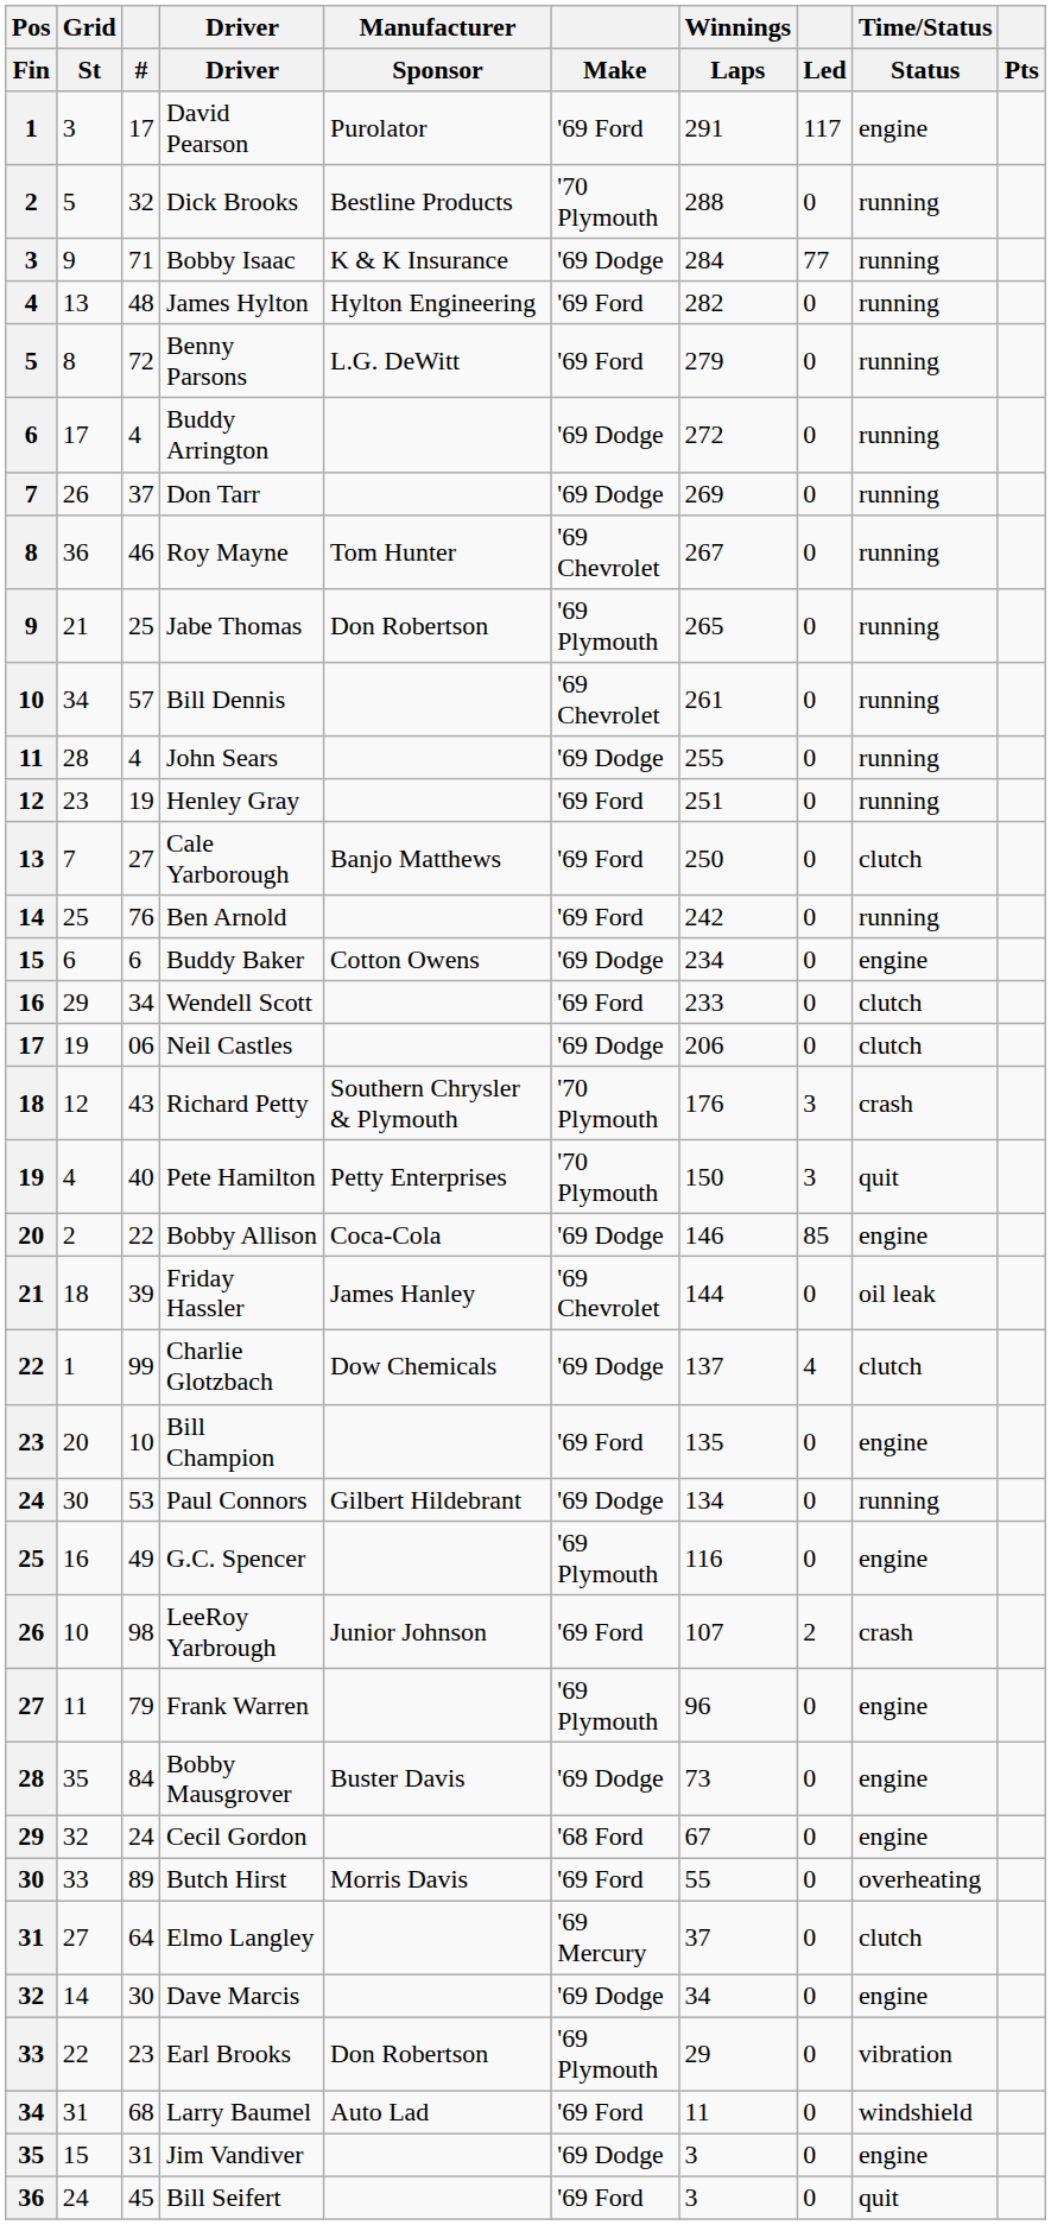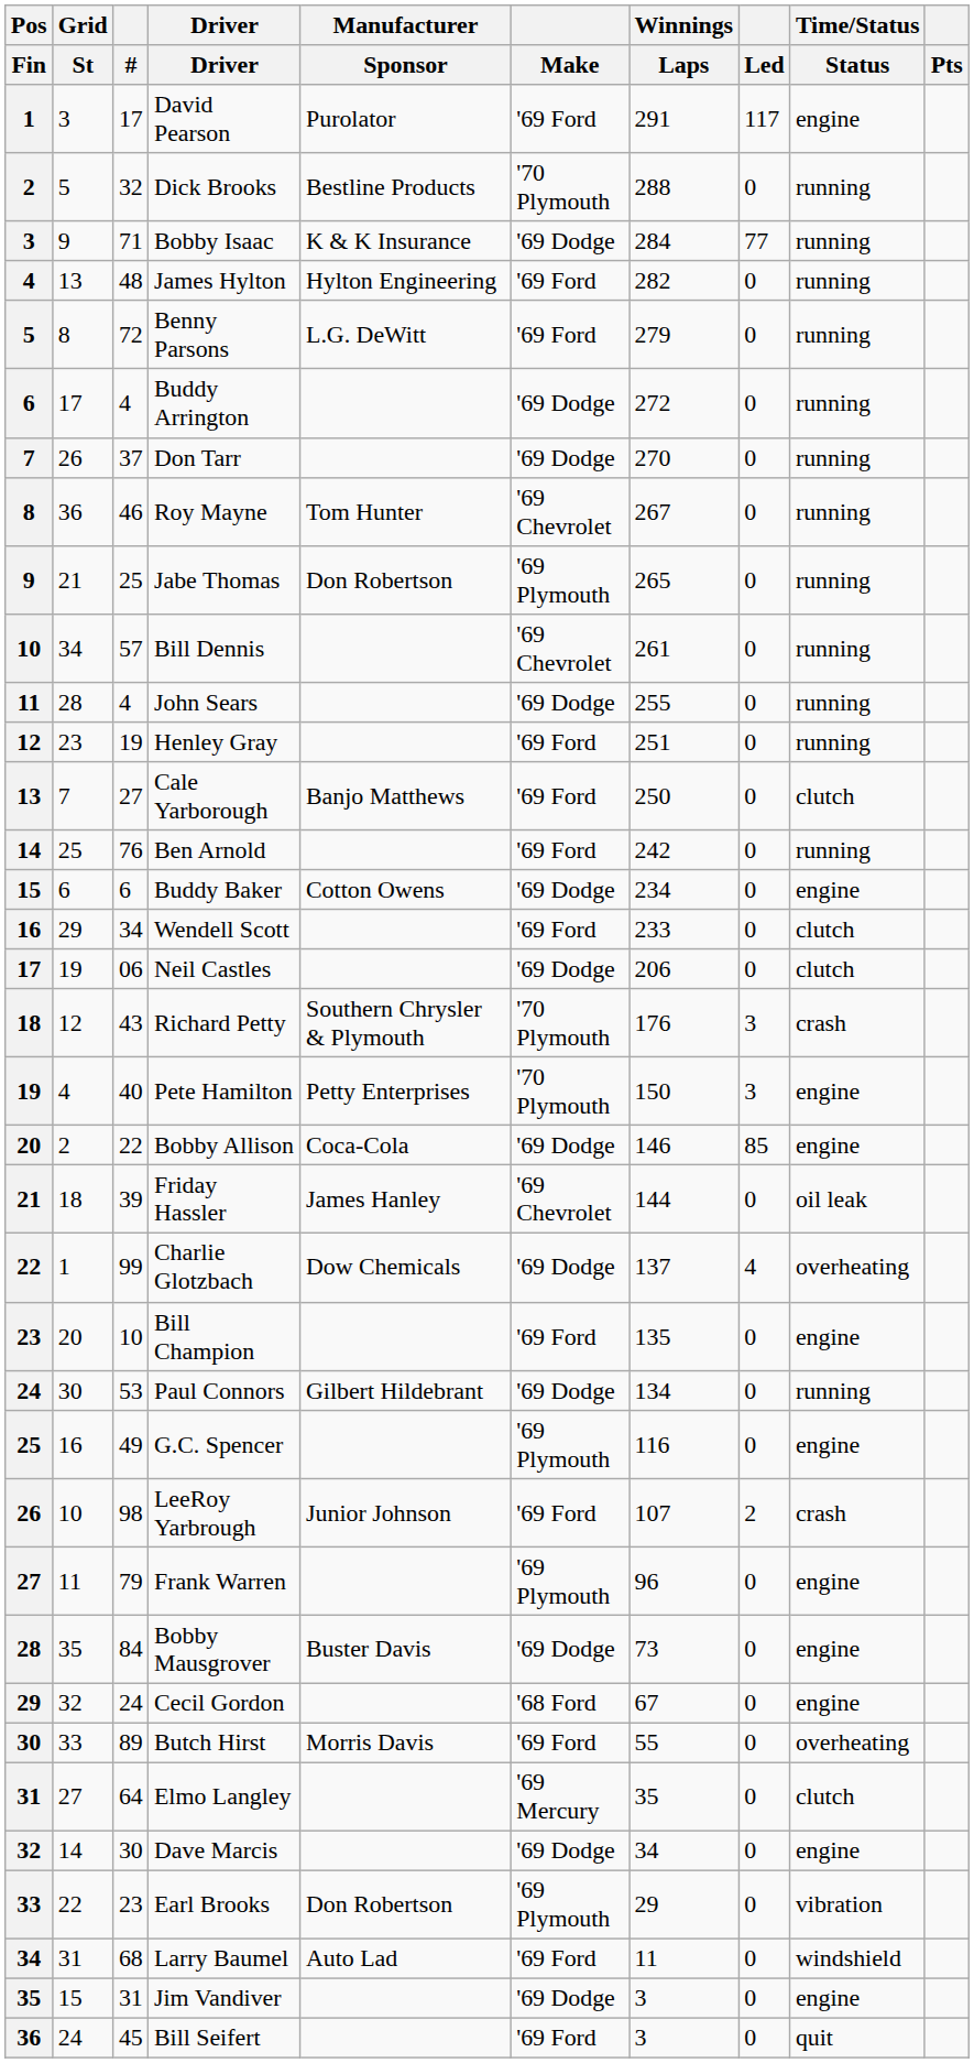 <table class="wikitable" style="font-size:95%">
 <tr>
 <th>Pos</th>
 <th>Grid</th>
 <th></th>
 <th>Driver</th>
 <th>Manufacturer</th>
 <th></th>
 <th>Winnings</th>
 <th></th>
 <th>Time/Status</th>
 <th></th>
 </tr>
 <tr>
 <th>Fin</th>
 <th>St</th>
 <th>#</th>
 <th>Driver</th>
 <th>Sponsor</th>
 <th>Make</th>
 <th>Laps</th>
 <th>Led</th>
 <th>Status</th>
 <th>Pts</th>
 </tr>
 <tr>
 <th>1</th>
 <td>3</td>
 <td>17</td>
 <td>David Pearson</td>
 <td>Purolator</td>
 <td>'69 Ford</td>
 <td>291</td>
 <td>117</td>
 <td>engine</td>
 <td></td>
 </tr>
 <tr>
 <th>2</th>
 <td>5</td>
 <td>32</td>
 <td>Dick Brooks</td>
 <td>Bestline Products</td>
 <td>'70 Plymouth</td>
 <td>288</td>
 <td>0</td>
 <td>running</td>
 <td></td>
 </tr>
 <tr>
 <th>3</th>
 <td>9</td>
 <td>71</td>
 <td>Bobby Isaac</td>
 <td>K & K Insurance</td>
 <td>'69 Dodge</td>
 <td>284</td>
 <td>77</td>
 <td>running</td>
 <td></td>
 </tr>
 <tr>
 <th>4</th>
 <td>13</td>
 <td>48</td>
 <td>James Hylton</td>
 <td>Hylton Engineering</td>
 <td>'69 Ford</td>
 <td>282</td>
 <td>0</td>
 <td>running</td>
 <td></td>
 </tr>
 <tr>
 <th>5</th>
 <td>8</td>
 <td>72</td>
 <td>Benny Parsons</td>
 <td>L.G. DeWitt</td>
 <td>'69 Ford</td>
 <td>279</td>
 <td>0</td>
 <td>running</td>
 <td></td>
 </tr>
 <tr>
 <th>6</th>
 <td>17</td>
 <td>4</td>
 <td>Buddy Arrington</td>
 <td></td>
 <td>'69 Dodge</td>
 <td>272</td>
 <td>0</td>
 <td>running</td>
 <td></td>
 </tr>
 <tr>
 <th>7</th>
 <td>26</td>
 <td>37</td>
 <td>Don Tarr</td>
 <td></td>
 <td>'69 Dodge</td>
-<td>269</td>
+<td>270</td>
 <td>0</td>
 <td>running</td>
 <td></td>
 </tr>
 <tr>
 <th>8</th>
 <td>36</td>
 <td>46</td>
 <td>Roy Mayne</td>
 <td>Tom Hunter</td>
 <td>'69 Chevrolet</td>
 <td>267</td>
 <td>0</td>
 <td>running</td>
 <td></td>
 </tr>
 <tr>
 <th>9</th>
 <td>21</td>
 <td>25</td>
 <td>Jabe Thomas</td>
 <td>Don Robertson</td>
 <td>'69 Plymouth</td>
 <td>265</td>
 <td>0</td>
 <td>running</td>
 <td></td>
 </tr>
 <tr>
 <th>10</th>
 <td>34</td>
 <td>57</td>
 <td>Bill Dennis</td>
 <td></td>
 <td>'69 Chevrolet</td>
 <td>261</td>
 <td>0</td>
 <td>running</td>
 <td></td>
 </tr>
 <tr>
 <th>11</th>
 <td>28</td>
 <td>4</td>
 <td>John Sears</td>
 <td></td>
 <td>'69 Dodge</td>
 <td>255</td>
 <td>0</td>
 <td>running</td>
 <td></td>
 </tr>
 <tr>
 <th>12</th>
 <td>23</td>
 <td>19</td>
 <td>Henley Gray</td>
 <td></td>
 <td>'69 Ford</td>
 <td>251</td>
 <td>0</td>
 <td>running</td>
 <td></td>
 </tr>
 <tr>
 <th>13</th>
 <td>7</td>
 <td>27</td>
 <td>Cale Yarborough</td>
 <td>Banjo Matthews</td>
 <td>'69 Ford</td>
 <td>250</td>
 <td>0</td>
 <td>clutch</td>
 <td></td>
 </tr>
 <tr>
 <th>14</th>
 <td>25</td>
 <td>76</td>
 <td>Ben Arnold</td>
 <td></td>
 <td>'69 Ford</td>
 <td>242</td>
 <td>0</td>
 <td>running</td>
 <td></td>
 </tr>
 <tr>
 <th>15</th>
 <td>6</td>
 <td>6</td>
 <td>Buddy Baker</td>
 <td>Cotton Owens</td>
 <td>'69 Dodge</td>
 <td>234</td>
 <td>0</td>
 <td>engine</td>
 <td></td>
 </tr>
 <tr>
 <th>16</th>
 <td>29</td>
 <td>34</td>
 <td>Wendell Scott</td>
 <td></td>
 <td>'69 Ford</td>
 <td>233</td>
 <td>0</td>
 <td>clutch</td>
 <td></td>
 </tr>
 <tr>
 <th>17</th>
 <td>19</td>
 <td>06</td>
 <td>Neil Castles</td>
 <td></td>
 <td>'69 Dodge</td>
 <td>206</td>
 <td>0</td>
 <td>clutch</td>
 <td></td>
 </tr>
 <tr>
 <th>18</th>
 <td>12</td>
 <td>43</td>
 <td>Richard Petty</td>
 <td>Southern Chrysler & Plymouth</td>
 <td>'70 Plymouth</td>
 <td>176</td>
 <td>3</td>
 <td>crash</td>
 <td></td>
 </tr>
 <tr>
 <th>19</th>
 <td>4</td>
 <td>40</td>
 <td>Pete Hamilton</td>
 <td>Petty Enterprises</td>
 <td>'70 Plymouth</td>
 <td>150</td>
 <td>3</td>
-<td>quit</td>
+<td>engine</td>
 <td></td>
 </tr>
 <tr>
 <th>20</th>
 <td>2</td>
 <td>22</td>
 <td>Bobby Allison</td>
 <td>Coca-Cola</td>
 <td>'69 Dodge</td>
 <td>146</td>
 <td>85</td>
 <td>engine</td>
 <td></td>
 </tr>
 <tr>
 <th>21</th>
 <td>18</td>
 <td>39</td>
 <td>Friday Hassler</td>
 <td>James Hanley</td>
 <td>'69 Chevrolet</td>
 <td>144</td>
 <td>0</td>
 <td>oil leak</td>
 <td></td>
 </tr>
 <tr>
 <th>22</th>
 <td>1</td>
 <td>99</td>
 <td>Charlie Glotzbach</td>
 <td>Dow Chemicals</td>
 <td>'69 Dodge</td>
 <td>137</td>
 <td>4</td>
-<td>clutch</td>
+<td>overheating</td>
 <td></td>
 </tr>
 <tr>
 <th>23</th>
 <td>20</td>
 <td>10</td>
 <td>Bill Champion</td>
 <td></td>
 <td>'69 Ford</td>
 <td>135</td>
 <td>0</td>
 <td>engine</td>
 <td></td>
 </tr>
 <tr>
 <th>24</th>
 <td>30</td>
 <td>53</td>
 <td>Paul Connors</td>
 <td>Gilbert Hildebrant</td>
 <td>'69 Dodge</td>
 <td>134</td>
 <td>0</td>
 <td>running</td>
 <td></td>
 </tr>
 <tr>
 <th>25</th>
 <td>16</td>
 <td>49</td>
 <td>G.C. Spencer</td>
 <td></td>
 <td>'69 Plymouth</td>
 <td>116</td>
 <td>0</td>
 <td>engine</td>
 <td></td>
 </tr>
 <tr>
 <th>26</th>
 <td>10</td>
 <td>98</td>
 <td>LeeRoy Yarbrough</td>
 <td>Junior Johnson</td>
 <td>'69 Ford</td>
 <td>107</td>
 <td>2</td>
 <td>crash</td>
 <td></td>
 </tr>
 <tr>
 <th>27</th>
 <td>11</td>
 <td>79</td>
 <td>Frank Warren</td>
 <td></td>
 <td>'69 Plymouth</td>
 <td>96</td>
 <td>0</td>
 <td>engine</td>
 <td></td>
 </tr>
 <tr>
 <th>28</th>
 <td>35</td>
 <td>84</td>
 <td>Bobby Mausgrover</td>
 <td>Buster Davis</td>
 <td>'69 Dodge</td>
 <td>73</td>
 <td>0</td>
 <td>engine</td>
 <td></td>
 </tr>
 <tr>
 <th>29</th>
 <td>32</td>
 <td>24</td>
 <td>Cecil Gordon</td>
 <td></td>
 <td>'68 Ford</td>
 <td>67</td>
 <td>0</td>
 <td>engine</td>
 <td></td>
 </tr>
 <tr>
 <th>30</th>
 <td>33</td>
 <td>89</td>
 <td>Butch Hirst</td>
 <td>Morris Davis</td>
 <td>'69 Ford</td>
 <td>55</td>
 <td>0</td>
 <td>overheating</td>
 <td></td>
 </tr>
 <tr>
 <th>31</th>
 <td>27</td>
 <td>64</td>
 <td>Elmo Langley</td>
 <td></td>
 <td>'69 Mercury</td>
-<td>37</td>
+<td>35</td>
 <td>0</td>
 <td>clutch</td>
 <td></td>
 </tr>
 <tr>
 <th>32</th>
 <td>14</td>
 <td>30</td>
 <td>Dave Marcis</td>
 <td></td>
 <td>'69 Dodge</td>
 <td>34</td>
 <td>0</td>
 <td>engine</td>
 <td></td>
 </tr>
 <tr>
 <th>33</th>
 <td>22</td>
 <td>23</td>
 <td>Earl Brooks</td>
 <td>Don Robertson</td>
 <td>'69 Plymouth</td>
 <td>29</td>
 <td>0</td>
 <td>vibration</td>
 <td></td>
 </tr>
 <tr>
 <th>34</th>
 <td>31</td>
 <td>68</td>
 <td>Larry Baumel</td>
 <td>Auto Lad</td>
 <td>'69 Ford</td>
 <td>11</td>
 <td>0</td>
 <td>windshield</td>
 <td></td>
 </tr>
 <tr>
 <th>35</th>
 <td>15</td>
 <td>31</td>
 <td>Jim Vandiver</td>
 <td></td>
 <td>'69 Dodge</td>
 <td>3</td>
 <td>0</td>
 <td>engine</td>
 <td></td>
 </tr>
 <tr>
 <th>36</th>
 <td>24</td>
 <td>45</td>
 <td>Bill Seifert</td>
 <td></td>
 <td>'69 Ford</td>
 <td>3</td>
 <td>0</td>
 <td>quit</td>
 <td></td>
 </tr>
 </table>
